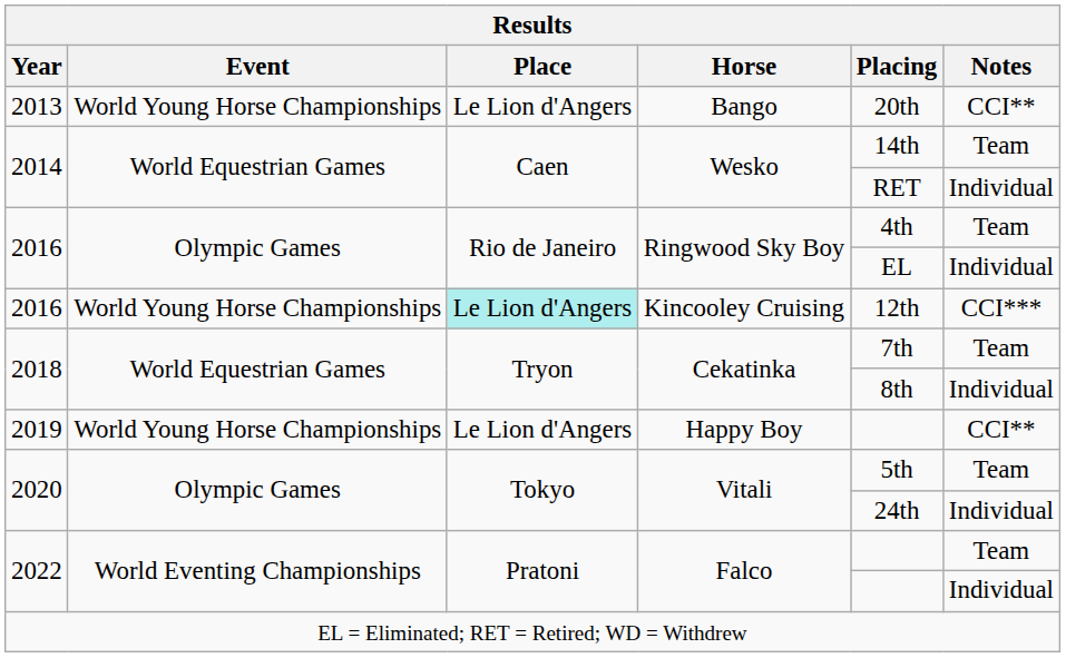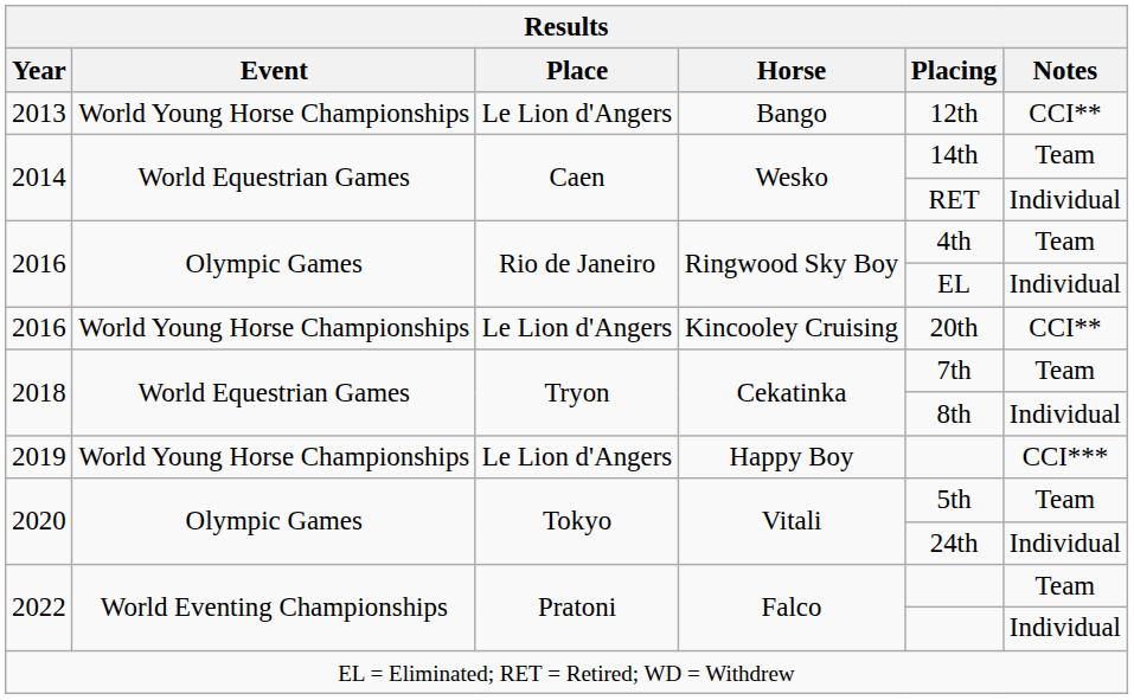 <table class="wikitable" style="text-align:center">
 <tr>
 <th colspan="12" align="center"><strong>Results</strong></th>
 </tr>
 <tr>
 <th>Year</th>
 <th>Event</th>
 <th>Place</th>
 <th>Horse</th>
 <th>Placing</th>
 <th>Notes</th>
 </tr>
 <tr>
 <td>2013</td>
 <td>World Young Horse Championships</td>
 <td>Le Lion d'Angers</td>
 <td>Bango</td>
-<td>20th</td>
+<td>12th</td>
 <td>CCI**</td>
 </tr>
 <tr>
 <td rowspan="2">2014</td>
 <td rowspan="2">World Equestrian Games</td>
 <td rowspan="2">Caen</td>
 <td rowspan="2">Wesko</td>
 <td>14th</td>
 <td>Team</td>
 </tr>
 <tr>
 <td>RET</td>
 <td>Individual</td>
 </tr>
 <tr>
 <td rowspan="2">2016</td>
 <td rowspan="2">Olympic Games</td>
 <td rowspan="2">Rio de Janeiro</td>
 <td rowspan="2">Ringwood Sky Boy</td>
 <td>4th</td>
 <td>Team</td>
 </tr>
 <tr>
 <td>EL</td>
 <td>Individual</td>
 </tr>
 <tr>
 <td>2016</td>
 <td>World Young Horse Championships</td>
-<td style="background: paleturquoise;">Le Lion d'Angers</td>
+<td>Le Lion d'Angers</td>
 <td>Kincooley Cruising</td>
-<td>12th</td>
-<td>CCI***</td>
+<td>20th</td>
+<td>CCI**</td>
 </tr>
 <tr>
 <td rowspan="2">2018</td>
 <td rowspan="2">World Equestrian Games</td>
 <td rowspan="2">Tryon</td>
 <td rowspan="2">Cekatinka</td>
 <td>7th</td>
 <td>Team</td>
 </tr>
 <tr>
 <td>8th</td>
 <td>Individual</td>
 </tr>
 <tr>
 <td>2019</td>
 <td>World Young Horse Championships</td>
 <td>Le Lion d'Angers</td>
 <td>Happy Boy</td>
 <td></td>
-<td>CCI**</td>
+<td>CCI***</td>
 </tr>
 <tr>
 <td rowspan="2">2020</td>
 <td rowspan="2">Olympic Games</td>
 <td rowspan="2">Tokyo</td>
 <td rowspan="2">Vitali</td>
 <td>5th</td>
 <td>Team</td>
 </tr>
 <tr>
 <td>24th</td>
 <td>Individual</td>
 </tr>
 <tr>
 <td rowspan="2">2022</td>
 <td rowspan="2">World Eventing Championships</td>
 <td rowspan="2">Pratoni</td>
 <td rowspan="2">Falco</td>
 <td></td>
 <td>Team</td>
 </tr>
 <tr>
 <td></td>
 <td>Individual</td>
 </tr>
 <tr>
 <td colspan="12" align="center"><small> EL = Eliminated; RET = Retired; WD = Withdrew </small></td>
 </tr>
 </table>
